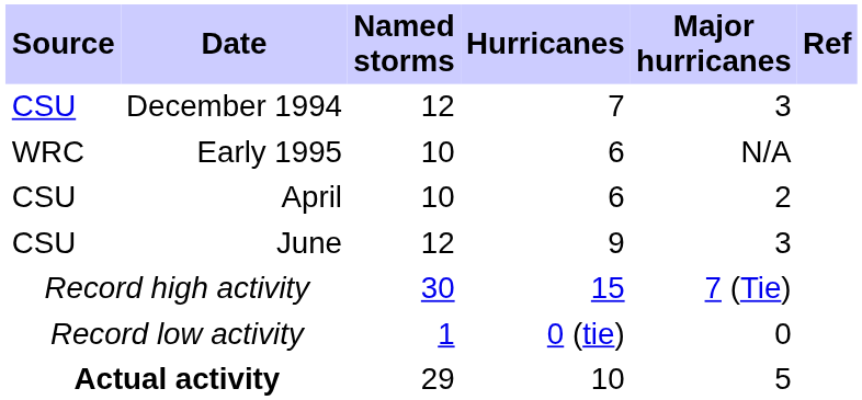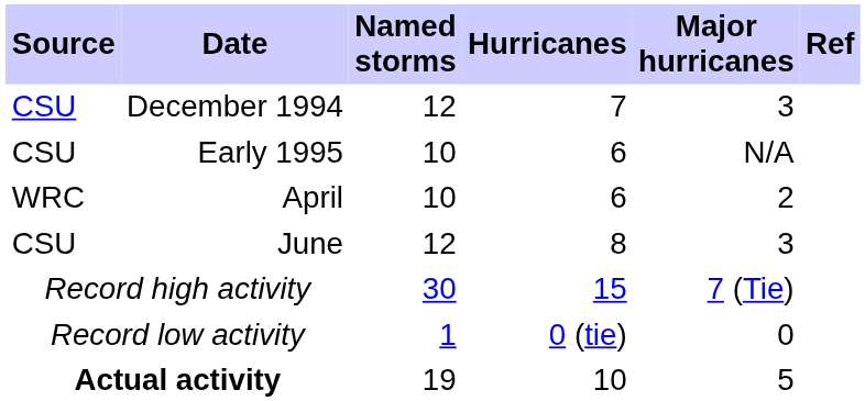 <table class="toccolours" cellspacing=0 cellpadding=3 style="float:right; margin-left:1em; text-align:right">
 <tr style="background:#ccf; text-align:center;">
 <td><strong>Source</strong></td>
 <td><strong>Date</strong></td>
 <td><strong><span>Named<br>storms</span></strong></td>
 <td><strong><span>Hurricanes</span></strong></td>
 <td><strong><span>Major<br>hurricanes</span></strong></td>
 <td><strong><span>Ref</span></strong></td>
 </tr>
 <tr>
 <td align="left"><a href='#'>CSU</a></td>
 <td>December 1994</td>
 <td>12</td>
 <td>7</td>
 <td>3</td>
 <td></td>
 </tr>
 <tr>
-<td align="left">WRC</td>
+<td align="left">CSU</td>
 <td>Early 1995</td>
 <td>10</td>
 <td>6</td>
 <td>N/A</td>
 <td></td>
 </tr>
 <tr>
-<td align="left">CSU</td>
+<td align="left">WRC</td>
 <td>April</td>
 <td>10</td>
 <td>6</td>
 <td>2</td>
 <td></td>
 </tr>
 <tr>
 <td align="left">CSU</td>
 <td>June</td>
 <td>12</td>
-<td>9</td>
+<td>8</td>
 <td>3</td>
 <td></td>
 </tr>
 <tr>
 <td style="text-align:center;" colspan="2"><em>Record high activity</em></td>
 <td><a href='#'>30</a></td>
 <td><a href='#'>15</a></td>
 <td><a href='#'>7</a> (<a href='#'>Tie</a>)</td>
 <td></td>
 </tr>
 <tr>
 <td style="text-align:center;" colspan="2"><em>Record low activity</em></td>
 <td><a href='#'>1</a></td>
 <td><a href='#'>0</a> (<a href='#'>tie</a>)</td>
 <td>0</td>
 <td></td>
 </tr>
 <tr>
 <td style="text-align:center;" colspan="2"><strong>Actual activity</strong></td>
-<td>29</td>
+<td>19</td>
 <td>10</td>
 <td>5</td>
 </tr>
 </table>
